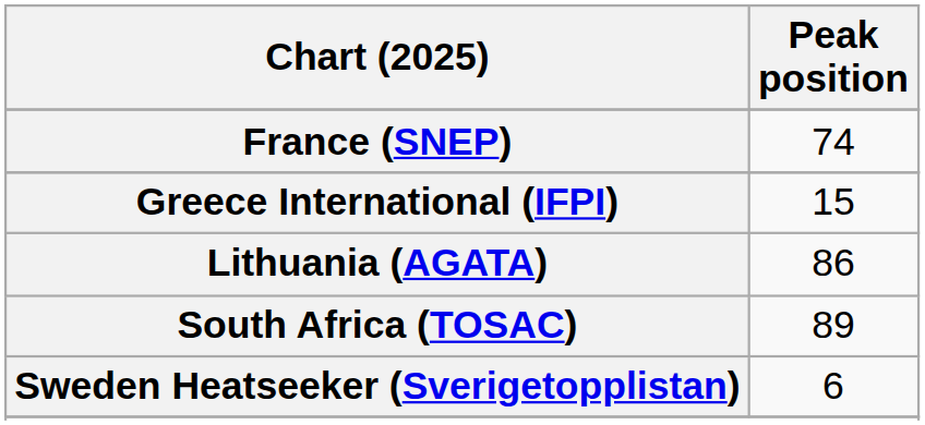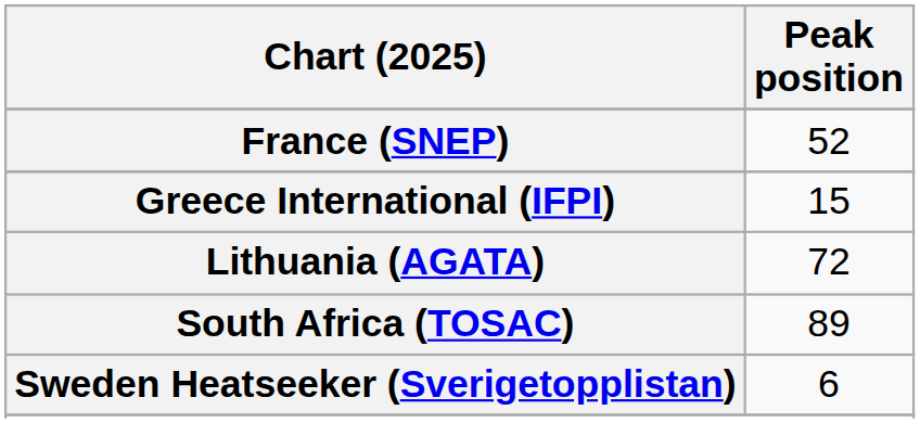 <table class="wikitable sortable plainrowheaders" style="text-align:center">
 <tr>
 <th scope="col">Chart (2025)</th>
 <th scope="col">Peak<br>position</th>
 </tr>
 <tr>
 </tr>
 <tr>
 <th scope="row">France (<a href='#'>SNEP</a>)</th>
-<td>74</td>
+<td>52</td>
 </tr>
 <tr>
 </tr>
 <tr>
 <th scope="row">Greece International (<a href='#'>IFPI</a>)</th>
 <td>15</td>
 </tr>
 <tr>
 <th scope="row">Lithuania (<a href='#'>AGATA</a>)</th>
-<td>86</td>
+<td>72</td>
 </tr>
 <tr>
 <th scope="row">South Africa (<a href='#'>TOSAC</a>)</th>
 <td>89</td>
 </tr>
 <tr>
 <th scope="row">Sweden Heatseeker (<a href='#'>Sverigetopplistan</a>)</th>
 <td>6</td>
 </tr>
 <tr>
 </tr>
 <tr>
 </tr>
 </table>
